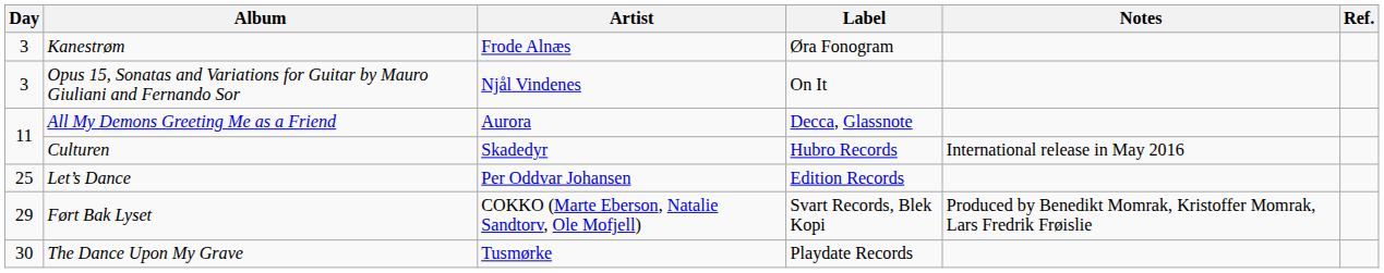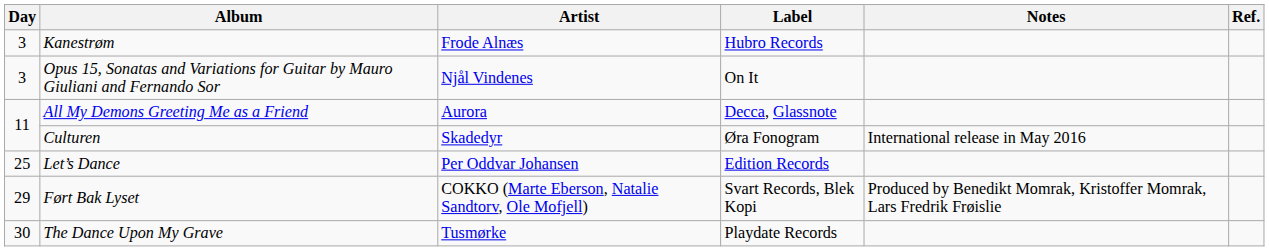 <table class="wikitable">
 <tr>
 <th>Day</th>
 <th>Album</th>
 <th>Artist</th>
 <th>Label</th>
 <th>Notes</th>
 <th>Ref.</th>
 </tr>
 <tr>
 <td rowspan="1" style="text-align:center;">3</td>
 <td><em>Kanestrøm</em></td>
 <td><a href='#'>Frode Alnæs</a></td>
-<td>Øra Fonogram</td>
+<td><a href='#'>Hubro Records</a></td>
 <td></td>
 <td style="text-align:center;"></td>
 </tr>
 <tr>
 <td rowspan="1" style="text-align:center;">3</td>
 <td><em>Opus 15, Sonatas and Variations for Guitar by Mauro Giuliani and Fernando Sor</em></td>
 <td><a href='#'>Njål Vindenes</a></td>
 <td>On It</td>
 <td></td>
 <td style="text-align:center;"></td>
 </tr>
 <tr>
 <td rowspan="2" style="text-align:center;">11</td>
 <td><em><a href='#'>All My Demons Greeting Me as a Friend</a></em></td>
 <td><a href='#'>Aurora</a></td>
 <td><a href='#'>Decca</a>, <a href='#'>Glassnote</a></td>
 <td></td>
 <td style="text-align:center;"></td>
 </tr>
 <tr>
 <td><em>Culturen</em></td>
 <td><a href='#'>Skadedyr</a></td>
-<td><a href='#'>Hubro Records</a></td>
+<td>Øra Fonogram</td>
 <td>International release in May 2016</td>
 <td style="text-align:center;"></td>
 </tr>
 <tr>
 <td rowspan="1" style="text-align:center;">25</td>
 <td><em>Let’s Dance</em></td>
 <td><a href='#'>Per Oddvar Johansen</a></td>
 <td><a href='#'>Edition Records</a></td>
 <td></td>
 <td style="text-align:center;"></td>
 </tr>
 <tr>
 <td rowspan="1" style="text-align:center;">29</td>
 <td><em>Ført Bak Lyset</em></td>
 <td>COKKO (<a href='#'>Marte Eberson</a>, <a href='#'>Natalie Sandtorv</a>, <a href='#'>Ole Mofjell</a>)</td>
 <td>Svart Records, Blek Kopi</td>
 <td>Produced by Benedikt Momrak, Kristoffer Momrak, Lars Fredrik Frøislie</td>
 <td style="text-align:center;"></td>
 </tr>
 <tr>
 <td rowspan="1" style="text-align:center;">30</td>
 <td><em>The Dance Upon My Grave</em></td>
 <td><a href='#'>Tusmørke</a></td>
 <td>Playdate Records</td>
 <td></td>
 <td style="text-align:center;"></td>
 </tr>
 </table>
